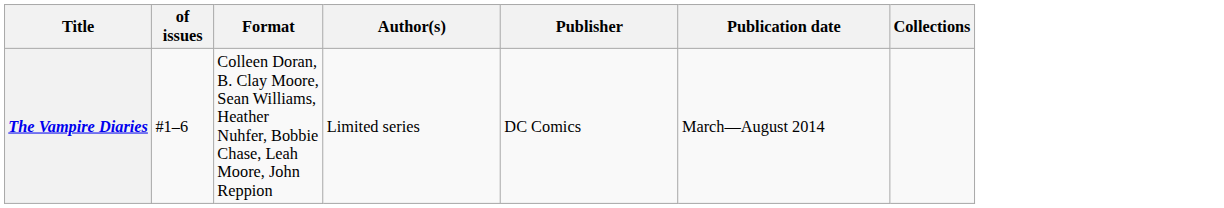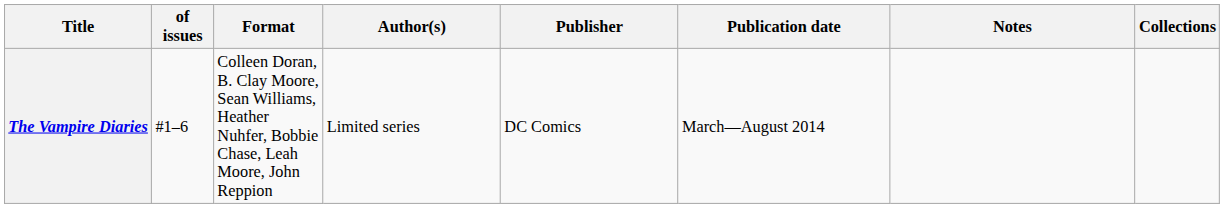 <table class="wikitable">
 <tr>
 <th>Title</th>
 <th style="width:40pt"> of issues</th>
 <th style="width:75pt">Format</th>
 <th style="width:125pt">Author(s)</th>
 <th style="width:125pt">Publisher</th>
 <th style="width:150pt">Publication date</th>
+<th style="width:175pt">Notes</th>
 <th>Collections</th>
 </tr>
 <tr>
 <th><em><a href='#'>The Vampire Diaries</a></em></th>
 <td>#1–6</td>
 <td>Colleen Doran, B. Clay Moore, Sean Williams, Heather Nuhfer, Bobbie Chase, Leah Moore, John Reppion</td>
 <td>Limited series</td>
 <td>DC Comics</td>
 <td>March—August 2014</td>
 <td></td>
+<td></td>
 </tr>
 </table>
